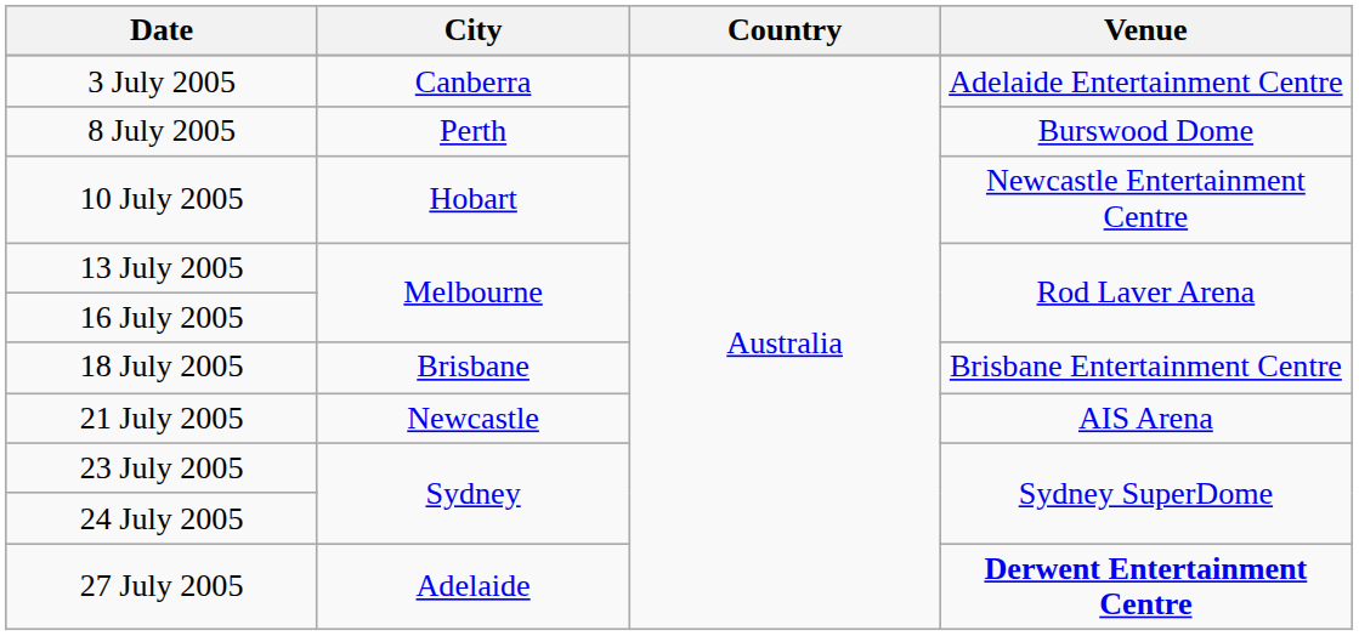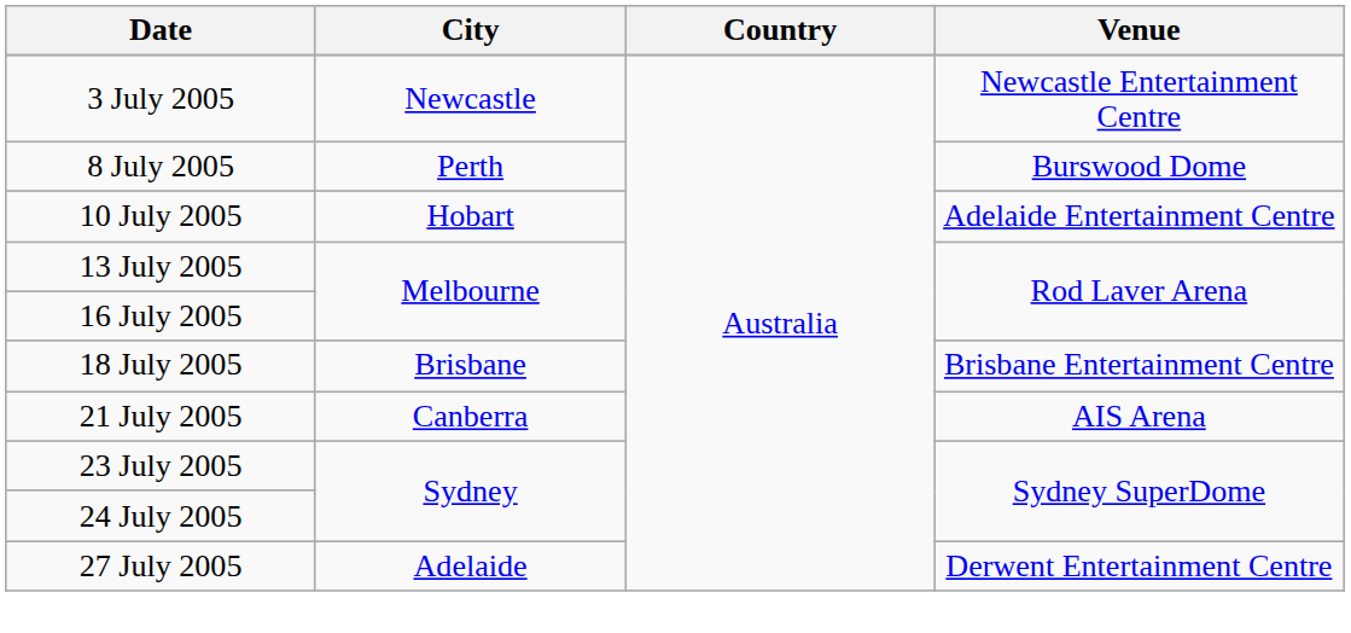 <table class="wikitable" style="text-align:center;">
 <tr>
 <th width="150">Date</th>
 <th width="150">City</th>
 <th width="150">Country</th>
 <th width="200">Venue</th>
 </tr>
 <tr bgcolor="#DDDDDD">
 </tr>
 <tr>
 <td>3 July 2005</td>
-<td><a href='#'>Canberra</a></td>
+<td><a href='#'>Newcastle</a></td>
 <td rowspan=10><a href='#'>Australia</a></td>
-<td><a href='#'>Adelaide Entertainment Centre</a></td>
+<td><a href='#'>Newcastle Entertainment Centre</a></td>
 </tr>
 <tr>
 <td>8 July 2005</td>
 <td><a href='#'>Perth</a></td>
 <td><a href='#'>Burswood Dome</a></td>
 </tr>
 <tr>
 <td>10 July 2005</td>
 <td><a href='#'>Hobart</a></td>
-<td><a href='#'>Newcastle Entertainment Centre</a></td>
+<td><a href='#'>Adelaide Entertainment Centre</a></td>
 </tr>
 <tr>
 <td>13 July 2005</td>
 <td rowspan=2><a href='#'>Melbourne</a></td>
 <td rowspan=2><a href='#'>Rod Laver Arena</a></td>
 </tr>
 <tr>
 <td>16 July 2005</td>
 </tr>
 <tr>
 <td>18 July 2005</td>
 <td><a href='#'>Brisbane</a></td>
 <td><a href='#'>Brisbane Entertainment Centre</a></td>
 </tr>
 <tr>
 <td>21 July 2005</td>
-<td><a href='#'>Newcastle</a></td>
+<td><a href='#'>Canberra</a></td>
 <td><a href='#'>AIS Arena</a></td>
 </tr>
 <tr>
 <td>23 July 2005</td>
 <td rowspan=2><a href='#'>Sydney</a></td>
 <td rowspan=2><a href='#'>Sydney SuperDome</a></td>
 </tr>
 <tr>
 <td>24 July 2005</td>
 </tr>
 <tr>
 <td>27 July 2005</td>
 <td><a href='#'>Adelaide</a></td>
-<td><strong><a href='#'>Derwent Entertainment Centre</a></strong></td>
+<td><a href='#'>Derwent Entertainment Centre</a></td>
 </tr>
 </table>
